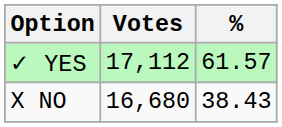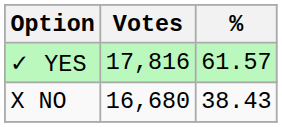 <table class="wikitable">
 <tr>
 <th>Option</th>
 <th>Votes</th>
 <th>%</th>
 </tr>
 <tr>
 <td style=background:#bbf8be>✓ YES</td>
-<td style=background:#bbf8be>17,112</td>
+<td style=background:#bbf8be>17,816</td>
 <td style=background:#bbf8be>61.57</td>
 </tr>
 <tr>
 <td>X NO</td>
 <td>16,680</td>
 <td>38.43</td>
 </tr>
 </table>
